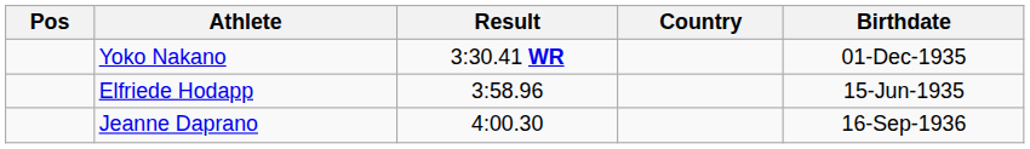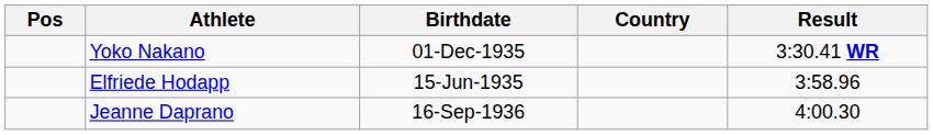 <table class="wikitable"  style="text-align:center; width:60%;">
 <tr>
 <th>Pos</th>
 <th>Athlete</th>
+<th>Birthdate</th>
+<th>Country</th>
 <th>Result</th>
-<th>Country</th>
-<th>Birthdate</th>
 </tr>
 <tr>
 <td align=center></td>
 <td align=left><a href='#'>Yoko Nakano</a></td>
+<td>01-Dec-1935</td>
+<td align=left></td>
 <td>3:30.41 <strong><a href='#'>WR</a></strong></td>
-<td align=left></td>
-<td>01-Dec-1935</td>
 </tr>
 <tr>
 <td align=center></td>
 <td align=left><a href='#'>Elfriede Hodapp</a></td>
+<td>15-Jun-1935</td>
+<td align=left></td>
 <td>3:58.96</td>
-<td align=left></td>
-<td>15-Jun-1935</td>
 </tr>
 <tr>
 <td align=center></td>
 <td align=left><a href='#'>Jeanne Daprano</a></td>
+<td>16-Sep-1936</td>
+<td align=left></td>
 <td>4:00.30</td>
-<td align=left></td>
-<td>16-Sep-1936</td>
 </tr>
 </table>
